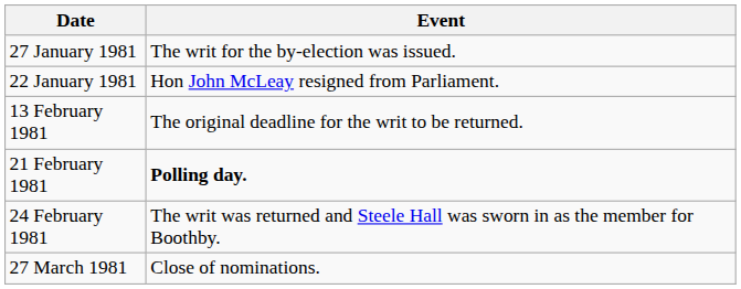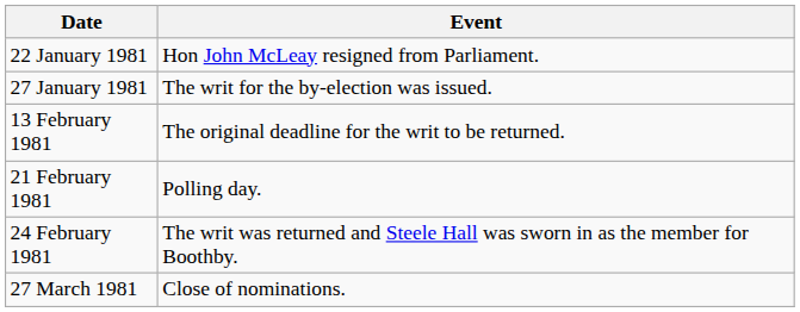 <table class="wikitable">
 <tr>
 <th>Date</th>
 <th>Event</th>
 </tr>
 <tr>
+<td>22 January 1981</td>
+<td>Hon <a href='#'>John McLeay</a> resigned from Parliament.</td>
+</tr>
+<tr>
 <td>27 January 1981</td>
 <td>The writ for the by-election was issued.</td>
-</tr>
-<tr>
-<td>22 January 1981</td>
-<td>Hon <a href='#'>John McLeay</a> resigned from Parliament.</td>
 </tr>
 <tr>
 <td>13 February 1981</td>
 <td>The original deadline for the writ to be returned.</td>
 </tr>
 <tr>
 <td>21 February 1981</td>
-<td><strong>Polling day.</strong></td>
+<td>Polling day.</td>
 </tr>
 <tr>
 <td>24 February 1981</td>
 <td>The writ was returned and <a href='#'>Steele Hall</a> was sworn in as the member for Boothby.</td>
 </tr>
 <tr>
 <td>27 March 1981</td>
 <td>Close of nominations.</td>
 </tr>
 </table>
